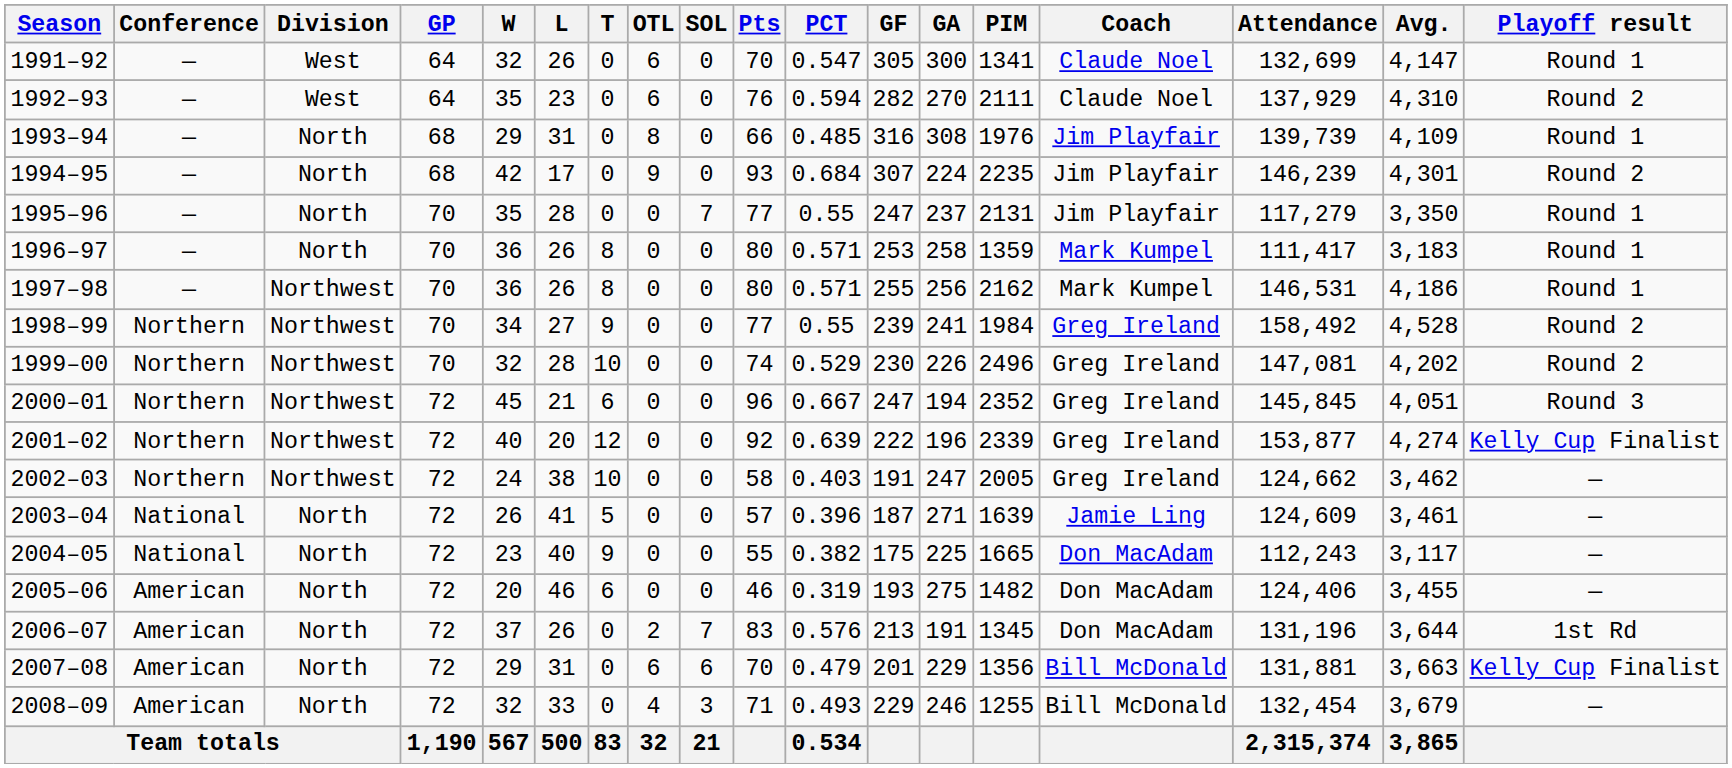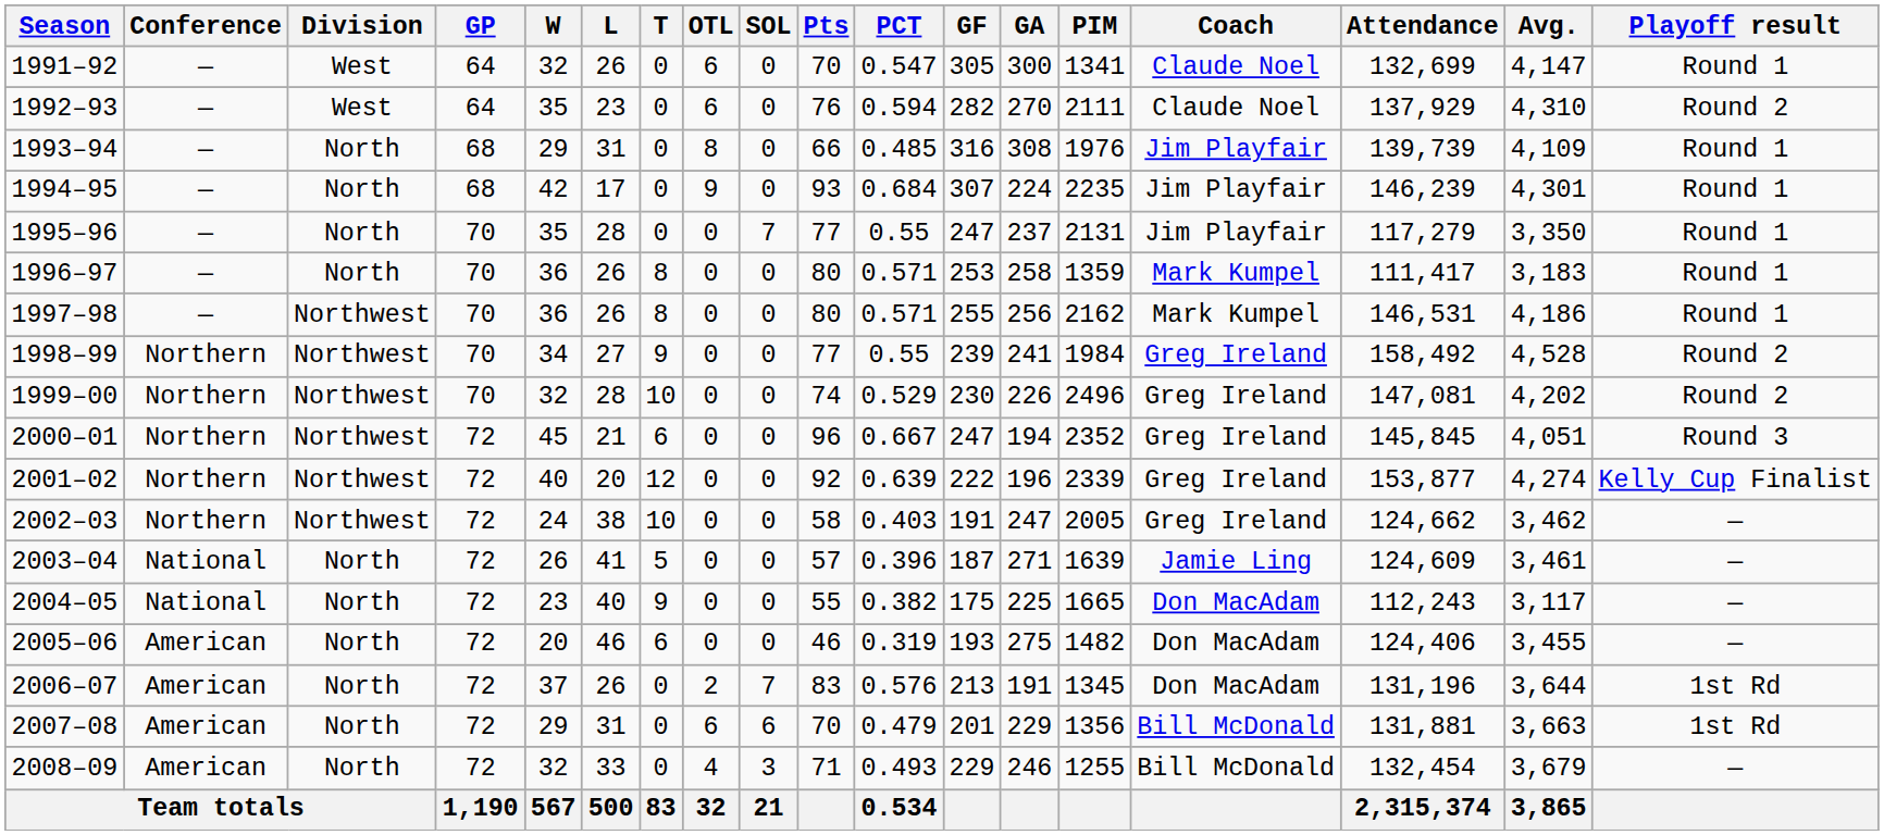 <table class="wikitable" style="text-align:center">
 <tr>
 <th><a href='#'>Season</a></th>
 <th>Conference</th>
 <th>Division</th>
 <th><a href='#'>GP</a></th>
 <th>W</th>
 <th>L</th>
 <th>T</th>
 <th>OTL</th>
 <th>SOL</th>
 <th><a href='#'>Pts</a></th>
 <th><a href='#'>PCT</a></th>
 <th>GF</th>
 <th>GA</th>
 <th>PIM</th>
 <th>Coach</th>
 <th>Attendance</th>
 <th>Avg.</th>
 <th><a href='#'>Playoff</a> result</th>
 </tr>
 <tr>
 <td>1991–92</td>
 <td>—</td>
 <td>West</td>
 <td>64</td>
 <td>32</td>
 <td>26</td>
 <td>0</td>
 <td>6</td>
 <td>0</td>
 <td>70</td>
 <td>0.547</td>
 <td>305</td>
 <td>300</td>
 <td>1341</td>
 <td><a href='#'>Claude Noel</a></td>
 <td>132,699</td>
 <td>4,147</td>
 <td>Round 1</td>
 </tr>
 <tr>
 <td>1992–93</td>
 <td>—</td>
 <td>West</td>
 <td>64</td>
 <td>35</td>
 <td>23</td>
 <td>0</td>
 <td>6</td>
 <td>0</td>
 <td>76</td>
 <td>0.594</td>
 <td>282</td>
 <td>270</td>
 <td>2111</td>
 <td>Claude Noel</td>
 <td>137,929</td>
 <td>4,310</td>
 <td>Round 2</td>
 </tr>
 <tr>
 <td>1993–94</td>
 <td>—</td>
 <td>North</td>
 <td>68</td>
 <td>29</td>
 <td>31</td>
 <td>0</td>
 <td>8</td>
 <td>0</td>
 <td>66</td>
 <td>0.485</td>
 <td>316</td>
 <td>308</td>
 <td>1976</td>
 <td><a href='#'>Jim Playfair</a></td>
 <td>139,739</td>
 <td>4,109</td>
 <td>Round 1</td>
 </tr>
 <tr>
 <td>1994–95</td>
 <td>—</td>
 <td>North</td>
 <td>68</td>
 <td>42</td>
 <td>17</td>
 <td>0</td>
 <td>9</td>
 <td>0</td>
 <td>93</td>
 <td>0.684</td>
 <td>307</td>
 <td>224</td>
 <td>2235</td>
 <td>Jim Playfair</td>
 <td>146,239</td>
 <td>4,301</td>
-<td>Round 2</td>
+<td>Round 1</td>
 </tr>
 <tr>
 <td>1995–96</td>
 <td>—</td>
 <td>North</td>
 <td>70</td>
 <td>35</td>
 <td>28</td>
 <td>0</td>
 <td>0</td>
 <td>7</td>
 <td>77</td>
 <td>0.55</td>
 <td>247</td>
 <td>237</td>
 <td>2131</td>
 <td>Jim Playfair</td>
 <td>117,279</td>
 <td>3,350</td>
 <td>Round 1</td>
 </tr>
 <tr>
 <td>1996–97</td>
 <td>—</td>
 <td>North</td>
 <td>70</td>
 <td>36</td>
 <td>26</td>
 <td>8</td>
 <td>0</td>
 <td>0</td>
 <td>80</td>
 <td>0.571</td>
 <td>253</td>
 <td>258</td>
 <td>1359</td>
 <td><a href='#'>Mark Kumpel</a></td>
 <td>111,417</td>
 <td>3,183</td>
 <td>Round 1</td>
 </tr>
 <tr>
 <td>1997–98</td>
 <td>—</td>
 <td>Northwest</td>
 <td>70</td>
 <td>36</td>
 <td>26</td>
 <td>8</td>
 <td>0</td>
 <td>0</td>
 <td>80</td>
 <td>0.571</td>
 <td>255</td>
 <td>256</td>
 <td>2162</td>
 <td>Mark Kumpel</td>
 <td>146,531</td>
 <td>4,186</td>
 <td>Round 1</td>
 </tr>
 <tr>
 <td>1998–99</td>
 <td>Northern</td>
 <td>Northwest</td>
 <td>70</td>
 <td>34</td>
 <td>27</td>
 <td>9</td>
 <td>0</td>
 <td>0</td>
 <td>77</td>
 <td>0.55</td>
 <td>239</td>
 <td>241</td>
 <td>1984</td>
 <td><a href='#'>Greg Ireland</a></td>
 <td>158,492</td>
 <td>4,528</td>
 <td>Round 2</td>
 </tr>
 <tr>
 <td>1999–00</td>
 <td>Northern</td>
 <td>Northwest</td>
 <td>70</td>
 <td>32</td>
 <td>28</td>
 <td>10</td>
 <td>0</td>
 <td>0</td>
 <td>74</td>
 <td>0.529</td>
 <td>230</td>
 <td>226</td>
 <td>2496</td>
 <td>Greg Ireland</td>
 <td>147,081</td>
 <td>4,202</td>
 <td>Round 2</td>
 </tr>
 <tr>
 <td>2000–01</td>
 <td>Northern</td>
 <td>Northwest</td>
 <td>72</td>
 <td>45</td>
 <td>21</td>
 <td>6</td>
 <td>0</td>
 <td>0</td>
 <td>96</td>
 <td>0.667</td>
 <td>247</td>
 <td>194</td>
 <td>2352</td>
 <td>Greg Ireland</td>
 <td>145,845</td>
 <td>4,051</td>
 <td>Round 3</td>
 </tr>
 <tr>
 <td>2001–02</td>
 <td>Northern</td>
 <td>Northwest</td>
 <td>72</td>
 <td>40</td>
 <td>20</td>
 <td>12</td>
 <td>0</td>
 <td>0</td>
 <td>92</td>
 <td>0.639</td>
 <td>222</td>
 <td>196</td>
 <td>2339</td>
 <td>Greg Ireland</td>
 <td>153,877</td>
 <td>4,274</td>
 <td><a href='#'>Kelly Cup</a> Finalist</td>
 </tr>
 <tr>
 <td>2002–03</td>
 <td>Northern</td>
 <td>Northwest</td>
 <td>72</td>
 <td>24</td>
 <td>38</td>
 <td>10</td>
 <td>0</td>
 <td>0</td>
 <td>58</td>
 <td>0.403</td>
 <td>191</td>
 <td>247</td>
 <td>2005</td>
 <td>Greg Ireland</td>
 <td>124,662</td>
 <td>3,462</td>
 <td>—</td>
 </tr>
 <tr>
 <td>2003–04</td>
 <td>National</td>
 <td>North</td>
 <td>72</td>
 <td>26</td>
 <td>41</td>
 <td>5</td>
 <td>0</td>
 <td>0</td>
 <td>57</td>
 <td>0.396</td>
 <td>187</td>
 <td>271</td>
 <td>1639</td>
 <td><a href='#'>Jamie Ling</a></td>
 <td>124,609</td>
 <td>3,461</td>
 <td>—</td>
 </tr>
 <tr>
 <td>2004–05</td>
 <td>National</td>
 <td>North</td>
 <td>72</td>
 <td>23</td>
 <td>40</td>
 <td>9</td>
 <td>0</td>
 <td>0</td>
 <td>55</td>
 <td>0.382</td>
 <td>175</td>
 <td>225</td>
 <td>1665</td>
 <td><a href='#'>Don MacAdam</a></td>
 <td>112,243</td>
 <td>3,117</td>
 <td>—</td>
 </tr>
 <tr>
 <td>2005–06</td>
 <td>American</td>
 <td>North</td>
 <td>72</td>
 <td>20</td>
 <td>46</td>
 <td>6</td>
 <td>0</td>
 <td>0</td>
 <td>46</td>
 <td>0.319</td>
 <td>193</td>
 <td>275</td>
 <td>1482</td>
 <td>Don MacAdam</td>
 <td>124,406</td>
 <td>3,455</td>
 <td>—</td>
 </tr>
 <tr>
 <td>2006–07</td>
 <td>American</td>
 <td>North</td>
 <td>72</td>
 <td>37</td>
 <td>26</td>
 <td>0</td>
 <td>2</td>
 <td>7</td>
 <td>83</td>
 <td>0.576</td>
 <td>213</td>
 <td>191</td>
 <td>1345</td>
 <td>Don MacAdam</td>
 <td>131,196</td>
 <td>3,644</td>
 <td>1st Rd</td>
 </tr>
 <tr>
 <td>2007–08</td>
 <td>American</td>
 <td>North</td>
 <td>72</td>
 <td>29</td>
 <td>31</td>
 <td>0</td>
 <td>6</td>
 <td>6</td>
 <td>70</td>
 <td>0.479</td>
 <td>201</td>
 <td>229</td>
 <td>1356</td>
 <td><a href='#'>Bill McDonald</a></td>
 <td>131,881</td>
 <td>3,663</td>
-<td><a href='#'>Kelly Cup</a> Finalist</td>
+<td>1st Rd</td>
 </tr>
 <tr>
 <td>2008–09</td>
 <td>American</td>
 <td>North</td>
 <td>72</td>
 <td>32</td>
 <td>33</td>
 <td>0</td>
 <td>4</td>
 <td>3</td>
 <td>71</td>
 <td>0.493</td>
 <td>229</td>
 <td>246</td>
 <td>1255</td>
 <td>Bill McDonald</td>
 <td>132,454</td>
 <td>3,679</td>
 <td>—</td>
 </tr>
 <tr>
 <th colspan=3>Team totals</th>
 <th>1,190</th>
 <th>567</th>
 <th>500</th>
 <th>83</th>
 <th>32</th>
 <th>21</th>
 <th></th>
 <th>0.534</th>
 <th></th>
 <th></th>
 <th></th>
 <th></th>
 <th>2,315,374</th>
 <th>3,865</th>
 <th></th>
 </tr>
 </table>
